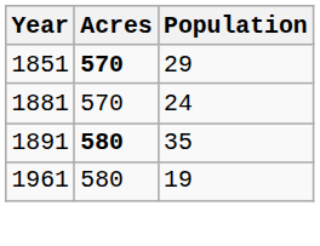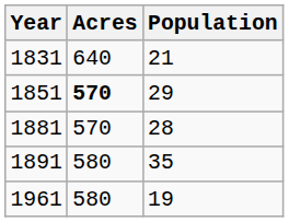 <table class=wikitable>
 <tr>
 <th>Year</th>
 <th>Acres</th>
 <th>Population</th>
+</tr>
+<tr>
+<td>1831</td>
+<td>640</td>
+<td>21</td>
 </tr>
 <tr>
 <td>1851</td>
 <td><strong>570</strong></td>
 <td>29</td>
 </tr>
 <tr>
 <td>1881</td>
 <td>570</td>
-<td>24</td>
+<td>28</td>
 </tr>
 <tr>
 <td>1891</td>
-<td><strong>580</strong></td>
+<td>580</td>
 <td>35</td>
 </tr>
 <tr>
 <td>1961</td>
 <td>580</td>
 <td>19</td>
 </tr>
 </table>
